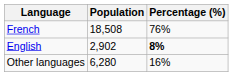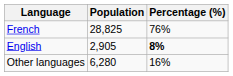 <table class="wikitable">
 <tr>
 <th>Language</th>
 <th>Population</th>
 <th>Percentage (%)</th>
 </tr>
 <tr>
 <td><a href='#'>French</a></td>
-<td>18,508</td>
+<td>28,825</td>
 <td>76%</td>
 </tr>
 <tr>
 <td><a href='#'>English</a></td>
-<td>2,902</td>
+<td>2,905</td>
 <td><strong>8%</strong></td>
 </tr>
 <tr>
 <td>Other languages</td>
 <td>6,280</td>
 <td>16%</td>
 </tr>
 </table>
